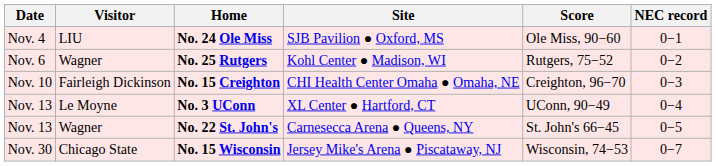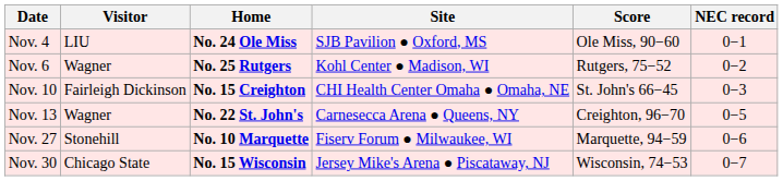 <table class="wikitable">
 <tr>
 <th>Date</th>
 <th>Visitor</th>
 <th>Home</th>
 <th>Site</th>
 <th>Score</th>
 <th>NEC record</th>
 </tr>
 <tr style="background:#FFE6E6;">
 <td>Nov. 4</td>
 <td>LIU</td>
 <td><strong>No. 24 <a href='#'>Ole Miss</a></strong></td>
 <td><a href='#'>SJB Pavilion</a> ● <a href='#'>Oxford, MS</a></td>
 <td>Ole Miss, 90−60</td>
 <td align=center>0−1</td>
 </tr>
 <tr style="background:#FFE6E6;">
 <td>Nov. 6</td>
 <td>Wagner</td>
 <td><strong>No. 25 <a href='#'>Rutgers</a> </strong></td>
 <td><a href='#'>Kohl Center</a> ● <a href='#'>Madison, WI</a></td>
 <td>Rutgers, 75−52</td>
 <td align=center>0−2</td>
 </tr>
 <tr style="background:#FFE6E6;">
 <td>Nov. 10</td>
 <td>Fairleigh Dickinson</td>
 <td><strong>No. 15 <a href='#'>Creighton</a></strong></td>
 <td><a href='#'>CHI Health Center Omaha</a> ● <a href='#'>Omaha, NE</a></td>
-<td>Creighton, 96−70</td>
+<td>St. John's 66−45</td>
 <td align=center>0−3</td>
-</tr>
-<tr style="background:#FFE6E6;">
-<td>Nov. 13</td>
-<td>Le Moyne</td>
-<td style="white-space: nowrap;"><strong>No. 3 <a href='#'>UConn</a></strong></td>
-<td><a href='#'>XL Center</a> ● <a href='#'>Hartford, CT</a></td>
-<td>UConn, 90−49</td>
-<td align=center>0−4</td>
 </tr>
 <tr style="background:#FFE6E6;">
 <td style="white-space: nowrap;">Nov. 13</td>
 <td>Wagner</td>
 <td><strong>No. 22 <a href='#'>St. John's</a></strong></td>
 <td><a href='#'>Carnesecca Arena</a> ● <a href='#'>Queens, NY</a></td>
-<td>St. John's 66−45</td>
+<td>Creighton, 96−70</td>
 <td align=center>0−5</td>
+</tr>
+<tr style="background:#FFE6E6;">
+<td style="white-space: nowrap;">Nov. 27</td>
+<td>Stonehill</td>
+<td><strong>No. 10 <a href='#'>Marquette</a></strong></td>
+<td><a href='#'>Fiserv Forum</a> ● <a href='#'>Milwaukee, WI</a></td>
+<td>Marquette, 94−59</td>
+<td align=center>0−6</td>
 </tr>
 <tr style="background:#FFE6E6;">
 <td>Nov. 30</td>
 <td>Chicago State</td>
 <td style="white-space: nowrap;"><strong>No. 15 <a href='#'>Wisconsin</a></strong></td>
 <td><a href='#'>Jersey Mike's Arena</a> ● <a href='#'>Piscataway, NJ</a></td>
 <td>Wisconsin, 74−53</td>
 <td align=center>0−7</td>
 </tr>
 </table>
